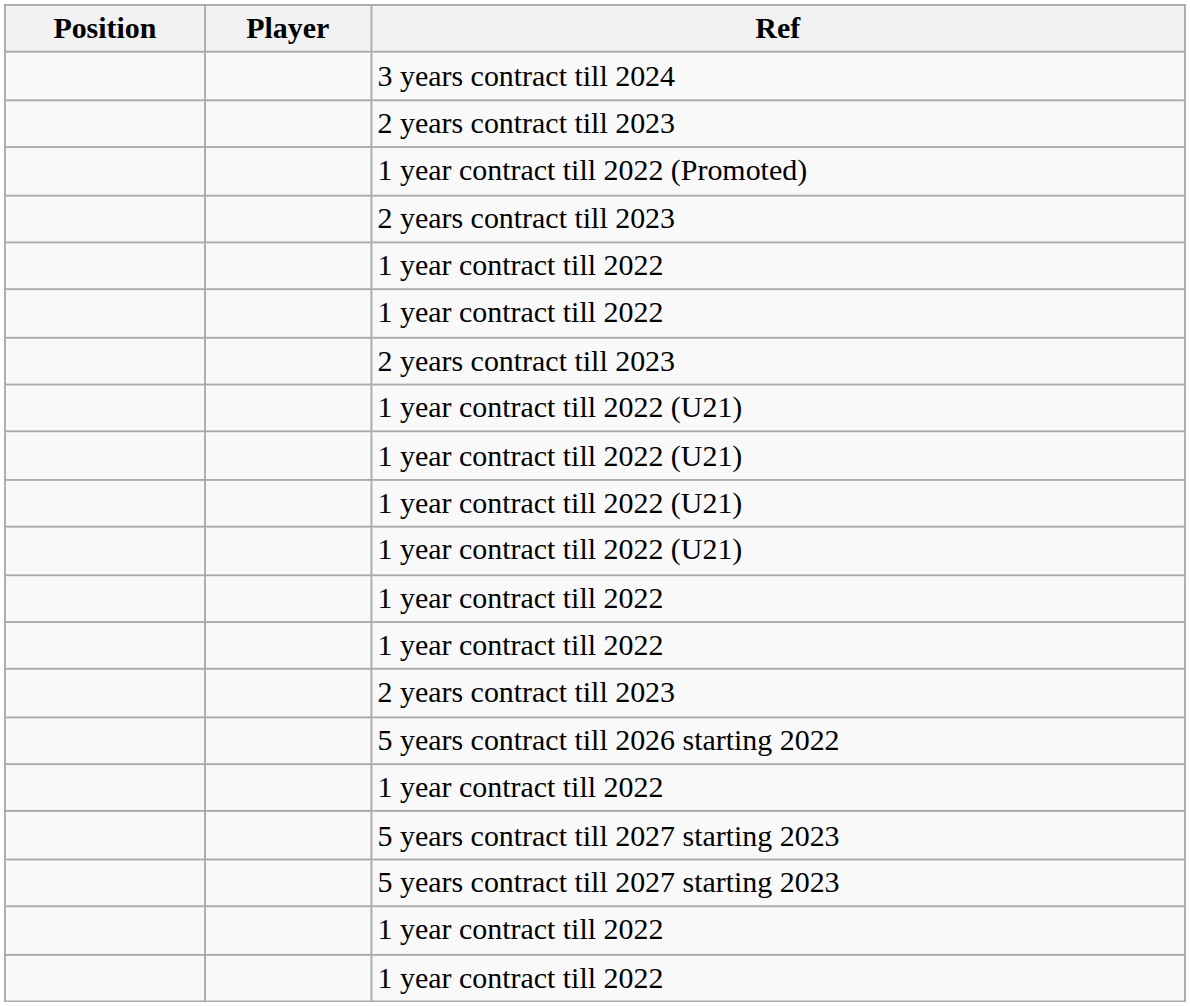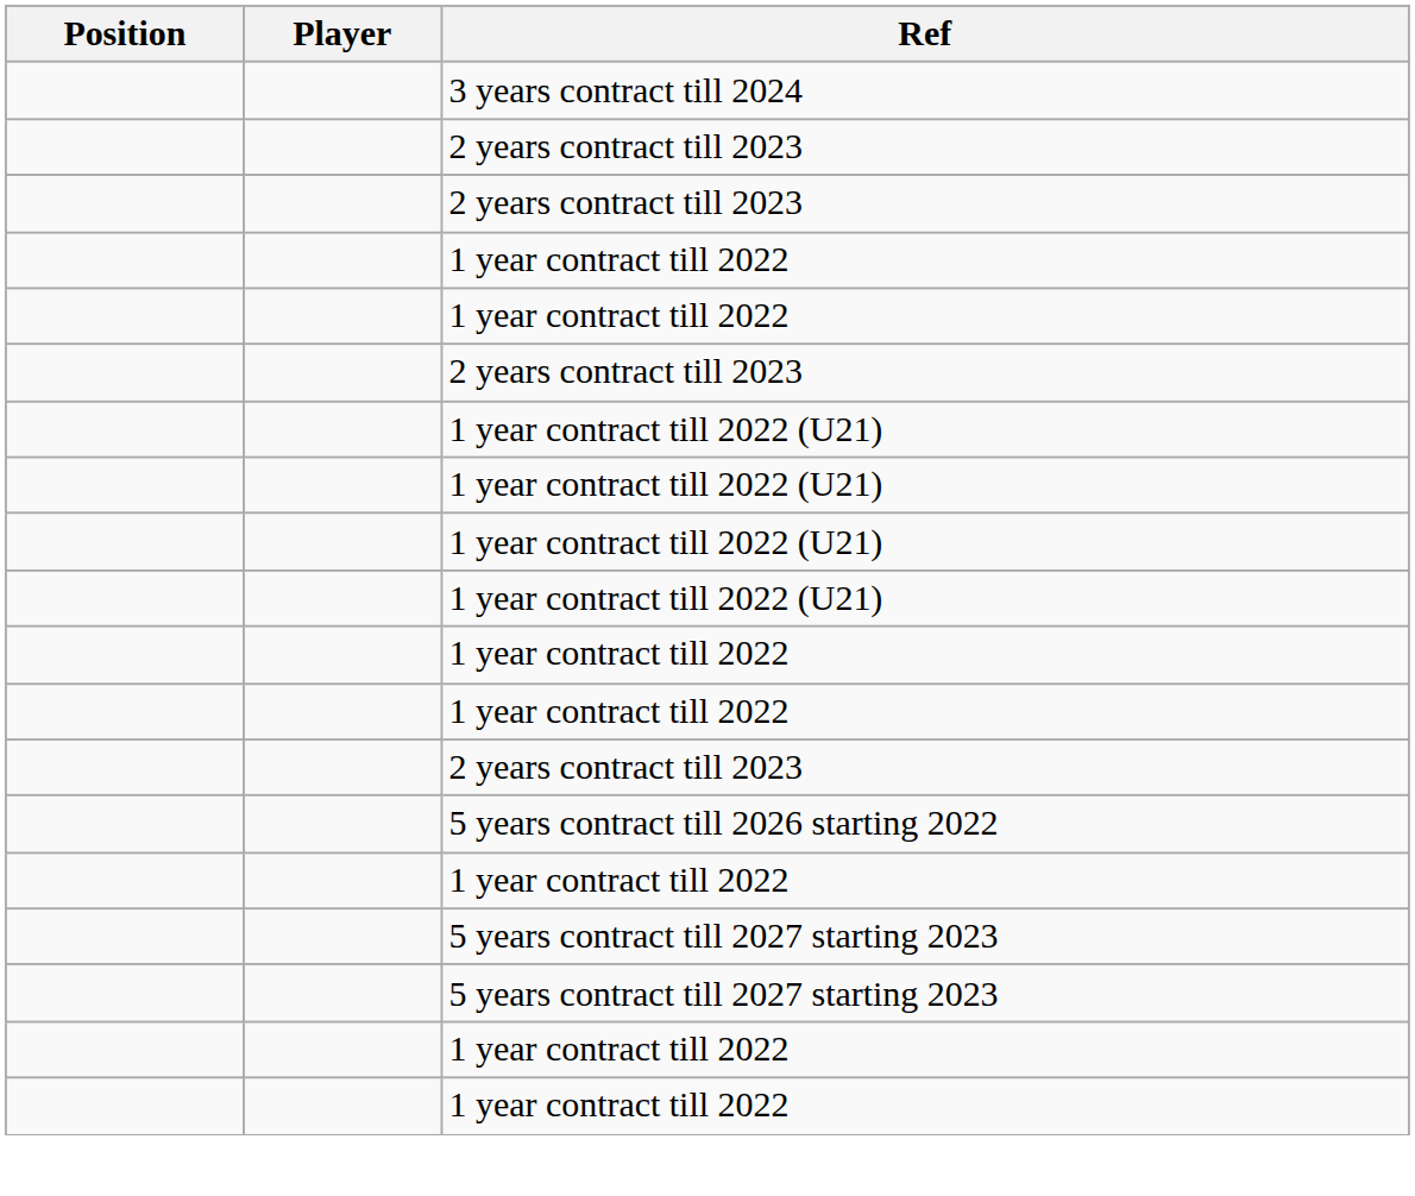 <table class="wikitable sortable" style="width:50%; text-align:center; font-size:100%; text-align:left;">
 <tr>
 <th><strong>Position</strong></th>
 <th><strong>Player</strong></th>
 <th><strong>Ref</strong></th>
 </tr>
 <tr>
 <td></td>
 <td></td>
 <td>3 years contract till 2024 </td>
 </tr>
 <tr>
 <td></td>
 <td></td>
 <td>2 years contract till 2023 </td>
-</tr>
-<tr>
-<td></td>
-<td></td>
-<td>1 year contract till 2022 (Promoted) </td>
 </tr>
 <tr>
 <td></td>
 <td></td>
 <td>2 years contract till 2023 </td>
 </tr>
 <tr>
 <td></td>
 <td></td>
 <td>1 year contract till 2022 </td>
 </tr>
 <tr>
 <td></td>
 <td></td>
 <td>1 year contract till 2022 </td>
 </tr>
 <tr>
 <td></td>
 <td></td>
 <td>2 years contract till 2023 </td>
 </tr>
 <tr>
 <td></td>
 <td></td>
 <td>1 year contract till 2022 (U21) </td>
 </tr>
 <tr>
 <td></td>
 <td></td>
 <td>1 year contract till 2022 (U21) </td>
 </tr>
 <tr>
 <td></td>
 <td></td>
 <td>1 year contract till 2022 (U21) </td>
 </tr>
 <tr>
 <td></td>
 <td></td>
 <td>1 year contract till 2022 (U21) </td>
 </tr>
 <tr>
 <td></td>
 <td></td>
 <td>1 year contract till 2022 </td>
 </tr>
 <tr>
 <td></td>
 <td></td>
 <td>1 year contract till 2022 </td>
 </tr>
 <tr>
 <td></td>
 <td></td>
 <td>2 years contract till 2023</td>
 </tr>
 <tr>
 <td></td>
 <td></td>
 <td>5 years contract till 2026 starting 2022 </td>
 </tr>
 <tr>
 <td></td>
 <td></td>
 <td>1 year contract till 2022 </td>
 </tr>
 <tr>
 <td></td>
 <td></td>
 <td>5 years contract till 2027 starting 2023 </td>
 </tr>
 <tr>
 <td></td>
 <td></td>
 <td>5 years contract till 2027 starting 2023 </td>
 </tr>
 <tr>
 <td></td>
 <td></td>
 <td>1 year contract till 2022 </td>
 </tr>
 <tr>
 <td></td>
 <td></td>
 <td>1 year contract till 2022 </td>
 </tr>
 <tr>
 </tr>
 </table>
